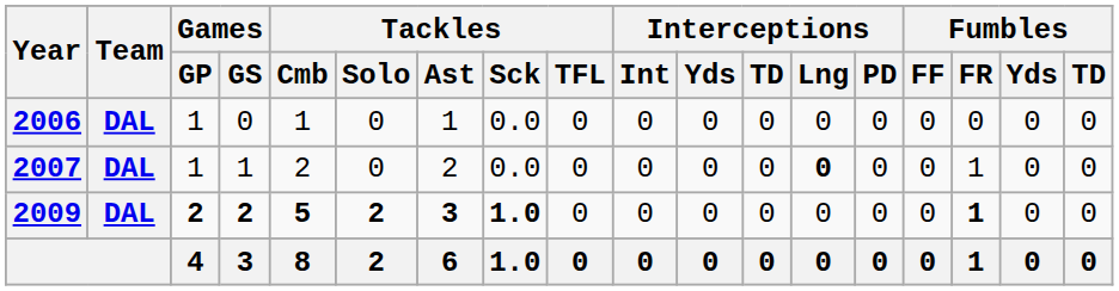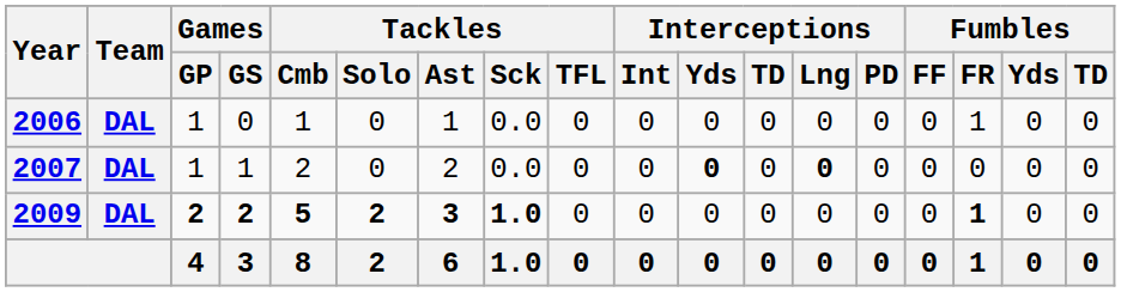 <table class="wikitable" style="text-align:center">
 <tr>
 <th rowspan="2">Year</th>
 <th rowspan="2">Team</th>
 <th colspan="2">Games</th>
 <th colspan="5">Tackles</th>
 <th colspan="5">Interceptions</th>
 <th colspan="4">Fumbles</th>
 </tr>
 <tr>
 <th>GP</th>
 <th>GS</th>
 <th>Cmb</th>
 <th>Solo</th>
 <th>Ast</th>
 <th>Sck</th>
 <th>TFL</th>
 <th>Int</th>
 <th>Yds</th>
 <th>TD</th>
 <th>Lng</th>
 <th>PD</th>
 <th>FF</th>
 <th>FR</th>
 <th>Yds</th>
 <th>TD</th>
 </tr>
 <tr>
 <th><a href='#'>2006</a></th>
 <th><a href='#'>DAL</a></th>
 <td>1</td>
 <td>0</td>
 <td>1</td>
 <td>0</td>
 <td>1</td>
 <td>0.0</td>
 <td>0</td>
 <td>0</td>
 <td>0</td>
 <td>0</td>
 <td>0</td>
 <td>0</td>
 <td>0</td>
-<td>0</td>
+<td>1</td>
 <td>0</td>
 <td>0</td>
 </tr>
 <tr>
 <th><a href='#'>2007</a></th>
 <th><a href='#'>DAL</a></th>
 <td>1</td>
 <td>1</td>
 <td>2</td>
 <td>0</td>
 <td>2</td>
 <td>0.0</td>
 <td>0</td>
 <td>0</td>
-<td>0</td>
+<td><strong>0</strong></td>
 <td>0</td>
 <td><strong>0</strong></td>
 <td>0</td>
 <td>0</td>
-<td>1</td>
+<td>0</td>
 <td>0</td>
 <td>0</td>
 </tr>
 <tr>
 <th><a href='#'>2009</a></th>
 <th><a href='#'>DAL</a></th>
 <td><strong>2</strong></td>
 <td><strong>2</strong></td>
 <td><strong>5</strong></td>
 <td><strong>2</strong></td>
 <td><strong>3</strong></td>
 <td><strong>1.0</strong></td>
 <td>0</td>
 <td>0</td>
 <td>0</td>
 <td>0</td>
 <td>0</td>
 <td>0</td>
 <td>0</td>
 <td><strong>1</strong></td>
 <td>0</td>
 <td>0</td>
 </tr>
 <tr>
 <th colspan="2"></th>
 <th>4</th>
 <th>3</th>
 <th>8</th>
 <th>2</th>
 <th>6</th>
 <th>1.0</th>
 <th>0</th>
 <th>0</th>
 <th>0</th>
 <th>0</th>
 <th>0</th>
 <th>0</th>
 <th>0</th>
 <th>1</th>
 <th>0</th>
 <th>0</th>
 </tr>
 </table>
